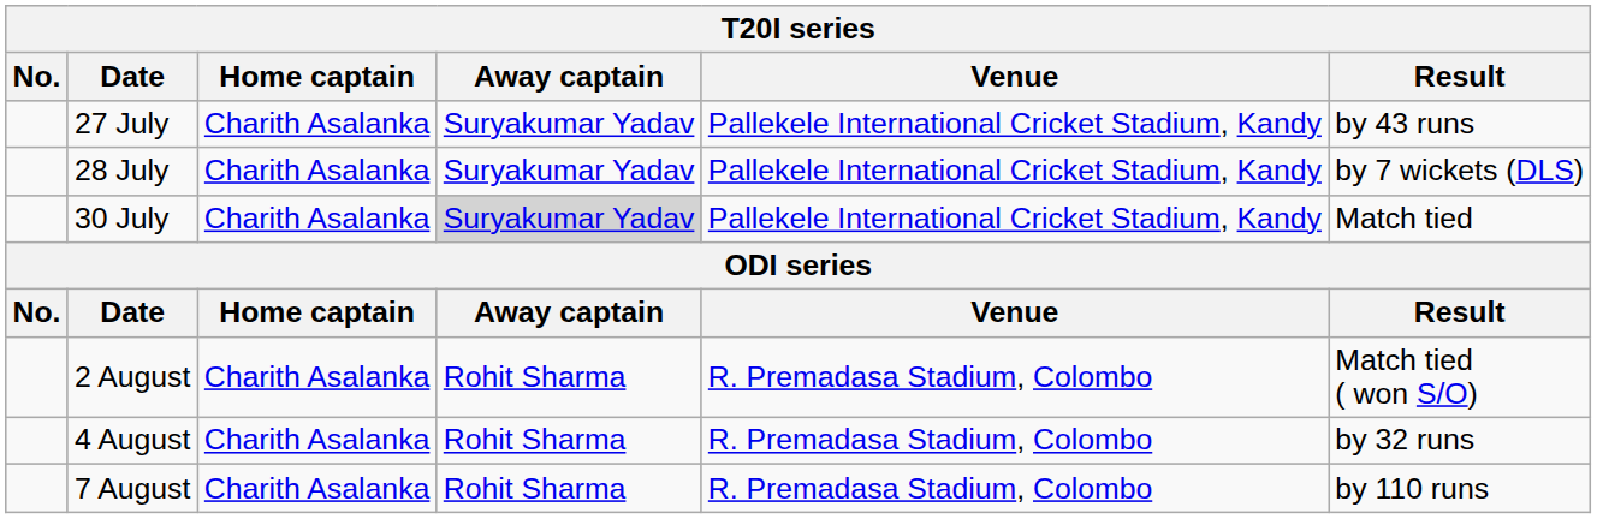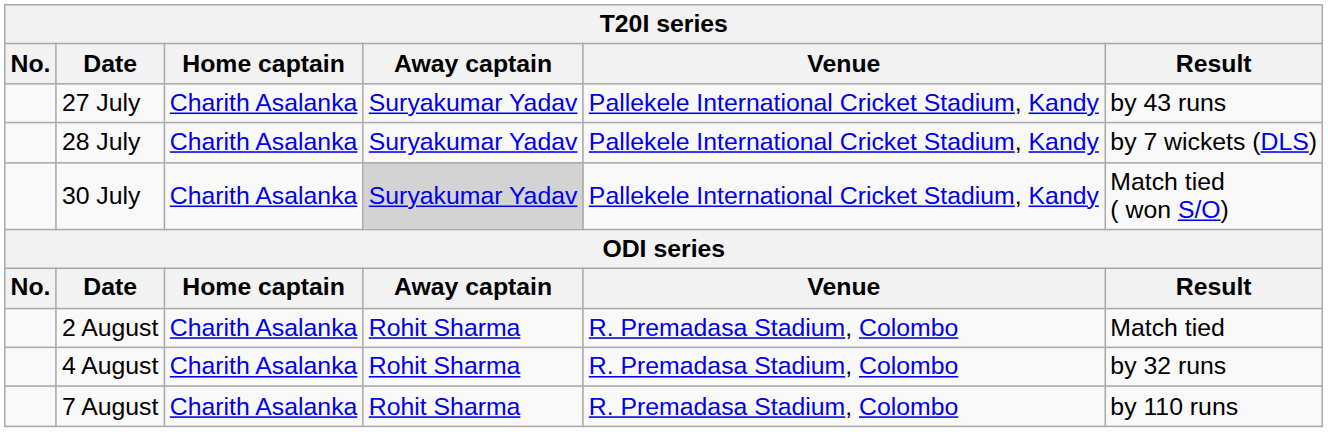 <table class="wikitable">
 <tr>
 <th colspan="9">T20I series</th>
 </tr>
 <tr>
 <th>No.</th>
 <th>Date</th>
 <th>Home captain</th>
 <th>Away captain</th>
 <th>Venue</th>
 <th>Result</th>
 </tr>
 <tr>
 <td></td>
 <td>27 July</td>
 <td><a href='#'>Charith Asalanka</a></td>
 <td><a href='#'>Suryakumar Yadav</a></td>
 <td><a href='#'>Pallekele International Cricket Stadium</a>, <a href='#'>Kandy</a></td>
 <td> by 43 runs</td>
 </tr>
 <tr>
 <td></td>
 <td>28 July</td>
 <td><a href='#'>Charith Asalanka</a></td>
 <td><a href='#'>Suryakumar Yadav</a></td>
 <td><a href='#'>Pallekele International Cricket Stadium</a>, <a href='#'>Kandy</a></td>
 <td> by 7 wickets (<a href='#'>DLS</a>)</td>
 </tr>
 <tr>
 <td></td>
 <td>30 July</td>
 <td><a href='#'>Charith Asalanka</a></td>
 <td style="background: lightgrey;"><a href='#'>Suryakumar Yadav</a></td>
 <td><a href='#'>Pallekele International Cricket Stadium</a>, <a href='#'>Kandy</a></td>
-<td>Match tied</td>
+<td>Match tied<br>( won <a href='#'>S/O</a>)</td>
 </tr>
 <tr>
 <th colspan="9">ODI series</th>
 </tr>
 <tr>
 <th>No.</th>
 <th>Date</th>
 <th>Home captain</th>
 <th>Away captain</th>
 <th>Venue</th>
 <th>Result</th>
 </tr>
 <tr>
 <td></td>
 <td>2 August</td>
 <td><a href='#'>Charith Asalanka</a></td>
 <td><a href='#'>Rohit Sharma</a></td>
 <td><a href='#'>R. Premadasa Stadium</a>, <a href='#'>Colombo</a></td>
-<td>Match tied<br>( won <a href='#'>S/O</a>)</td>
+<td>Match tied</td>
 </tr>
 <tr>
 <td></td>
 <td>4 August</td>
 <td><a href='#'>Charith Asalanka</a></td>
 <td><a href='#'>Rohit Sharma</a></td>
 <td><a href='#'>R. Premadasa Stadium</a>, <a href='#'>Colombo</a></td>
 <td> by 32 runs</td>
 </tr>
 <tr>
 <td></td>
 <td>7 August</td>
 <td><a href='#'>Charith Asalanka</a></td>
 <td><a href='#'>Rohit Sharma</a></td>
 <td><a href='#'>R. Premadasa Stadium</a>, <a href='#'>Colombo</a></td>
 <td> by 110 runs</td>
 </tr>
 </table>
